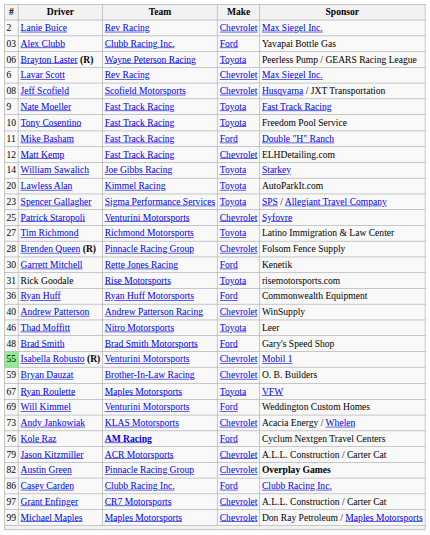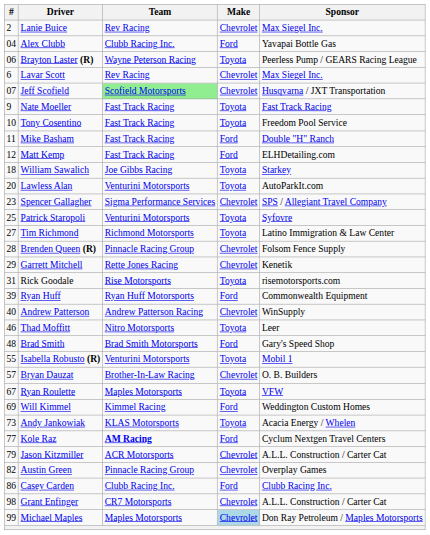 <table class="wikitable" style="font-size: 95%;">
 <tr>
 <th>#</th>
 <th>Driver</th>
 <th>Team</th>
 <th>Make</th>
 <th>Sponsor</th>
 </tr>
 <tr>
 <td>2</td>
 <td><a href='#'>Lanie Buice</a></td>
 <td><a href='#'>Rev Racing</a></td>
 <td><a href='#'>Chevrolet</a></td>
 <td><a href='#'>Max Siegel Inc.</a></td>
 </tr>
 <tr>
-<td>03</td>
+<td>04</td>
 <td><a href='#'>Alex Clubb</a></td>
 <td><a href='#'>Clubb Racing Inc.</a></td>
 <td><a href='#'>Ford</a></td>
 <td>Yavapai Bottle Gas</td>
 </tr>
 <tr>
 <td>06</td>
 <td><a href='#'>Brayton Laster</a> <strong>(R)</strong></td>
 <td><a href='#'>Wayne Peterson Racing</a></td>
 <td><a href='#'>Toyota</a></td>
 <td>Peerless Pump / GEARS Racing League</td>
 </tr>
 <tr>
 <td>6</td>
 <td><a href='#'>Lavar Scott</a></td>
 <td><a href='#'>Rev Racing</a></td>
 <td><a href='#'>Chevrolet</a></td>
 <td><a href='#'>Max Siegel Inc.</a></td>
 </tr>
 <tr>
-<td>08</td>
+<td>07</td>
 <td><a href='#'>Jeff Scofield</a></td>
-<td><a href='#'>Scofield Motorsports</a></td>
+<td style="background: lightgreen;"><a href='#'>Scofield Motorsports</a></td>
 <td><a href='#'>Chevrolet</a></td>
 <td><a href='#'>Husqvarna</a> / JXT Transportation</td>
 </tr>
 <tr>
 <td>9</td>
 <td><a href='#'>Nate Moeller</a></td>
 <td><a href='#'>Fast Track Racing</a></td>
 <td><a href='#'>Toyota</a></td>
 <td><a href='#'>Fast Track Racing</a></td>
 </tr>
 <tr>
 <td>10</td>
 <td><a href='#'>Tony Cosentino</a></td>
 <td><a href='#'>Fast Track Racing</a></td>
 <td><a href='#'>Toyota</a></td>
 <td>Freedom Pool Service</td>
 </tr>
 <tr>
 <td>11</td>
 <td><a href='#'>Mike Basham</a></td>
 <td><a href='#'>Fast Track Racing</a></td>
 <td><a href='#'>Ford</a></td>
 <td><a href='#'>Double "H" Ranch</a></td>
 </tr>
 <tr>
 <td>12</td>
 <td><a href='#'>Matt Kemp</a></td>
 <td><a href='#'>Fast Track Racing</a></td>
-<td><a href='#'>Chevrolet</a></td>
+<td><a href='#'>Ford</a></td>
 <td>ELHDetailing.com</td>
 </tr>
 <tr>
-<td>14</td>
+<td>18</td>
 <td><a href='#'>William Sawalich</a></td>
 <td><a href='#'>Joe Gibbs Racing</a></td>
 <td><a href='#'>Toyota</a></td>
 <td><a href='#'>Starkey</a></td>
 </tr>
 <tr>
 <td>20</td>
 <td><a href='#'>Lawless Alan</a></td>
-<td><a href='#'>Kimmel Racing</a></td>
+<td><a href='#'>Venturini Motorsports</a></td>
 <td><a href='#'>Toyota</a></td>
 <td>AutoParkIt.com</td>
 </tr>
 <tr>
 <td>23</td>
 <td><a href='#'>Spencer Gallagher</a></td>
 <td nowrap><a href='#'>Sigma Performance Services</a></td>
-<td><a href='#'>Toyota</a></td>
+<td><a href='#'>Chevrolet</a></td>
 <td><a href='#'>SPS</a> / <a href='#'>Allegiant Travel Company</a></td>
 </tr>
 <tr>
 <td>25</td>
 <td><a href='#'>Patrick Staropoli</a></td>
 <td><a href='#'>Venturini Motorsports</a></td>
-<td><a href='#'>Chevrolet</a></td>
+<td><a href='#'>Toyota</a></td>
 <td><a href='#'>Syfovre</a></td>
 </tr>
 <tr>
 <td>27</td>
 <td><a href='#'>Tim Richmond</a></td>
 <td><a href='#'>Richmond Motorsports</a></td>
 <td><a href='#'>Toyota</a></td>
 <td>Latino Immigration & Law Center</td>
 </tr>
 <tr>
 <td>28</td>
 <td><a href='#'>Brenden Queen</a> <strong>(R)</strong></td>
 <td><a href='#'>Pinnacle Racing Group</a></td>
 <td><a href='#'>Chevrolet</a></td>
 <td>Folsom Fence Supply</td>
 </tr>
 <tr>
-<td>30</td>
+<td>29</td>
 <td><a href='#'>Garrett Mitchell</a></td>
 <td><a href='#'>Rette Jones Racing</a></td>
-<td><a href='#'>Ford</a></td>
+<td><a href='#'>Chevrolet</a></td>
 <td>Kenetik</td>
 </tr>
 <tr>
 <td>31</td>
 <td>Rick Goodale</td>
 <td><a href='#'>Rise Motorsports</a></td>
 <td><a href='#'>Toyota</a></td>
 <td>risemotorsports.com</td>
 </tr>
 <tr>
-<td>36</td>
+<td>39</td>
 <td><a href='#'>Ryan Huff</a></td>
 <td><a href='#'>Ryan Huff Motorsports</a></td>
 <td><a href='#'>Ford</a></td>
 <td>Commonwealth Equipment</td>
 </tr>
 <tr>
 <td>40</td>
 <td><a href='#'>Andrew Patterson</a></td>
 <td><a href='#'>Andrew Patterson Racing</a></td>
 <td><a href='#'>Chevrolet</a></td>
 <td>WinSupply</td>
 </tr>
 <tr>
 <td>46</td>
 <td><a href='#'>Thad Moffitt</a></td>
 <td><a href='#'>Nitro Motorsports</a></td>
 <td><a href='#'>Toyota</a></td>
 <td>Leer</td>
 </tr>
 <tr>
 <td>48</td>
 <td><a href='#'>Brad Smith</a></td>
 <td><a href='#'>Brad Smith Motorsports</a></td>
 <td><a href='#'>Ford</a></td>
 <td>Gary's Speed Shop</td>
 </tr>
 <tr>
-<td style="background: lightgreen;">55</td>
+<td>55</td>
 <td nowrap><a href='#'>Isabella Robusto</a> <strong>(R)</strong></td>
 <td><a href='#'>Venturini Motorsports</a></td>
-<td><a href='#'>Chevrolet</a></td>
+<td><a href='#'>Toyota</a></td>
 <td><a href='#'>Mobil 1</a></td>
 </tr>
 <tr>
-<td>59</td>
+<td>57</td>
 <td><a href='#'>Bryan Dauzat</a></td>
 <td><a href='#'>Brother-In-Law Racing</a></td>
 <td><a href='#'>Chevrolet</a></td>
 <td>O. B. Builders</td>
 </tr>
 <tr>
 <td>67</td>
 <td><a href='#'>Ryan Roulette</a></td>
 <td><a href='#'>Maples Motorsports</a></td>
 <td><a href='#'>Toyota</a></td>
 <td><a href='#'>VFW</a></td>
 </tr>
 <tr>
 <td>69</td>
 <td><a href='#'>Will Kimmel</a></td>
-<td><a href='#'>Venturini Motorsports</a></td>
+<td><a href='#'>Kimmel Racing</a></td>
 <td><a href='#'>Ford</a></td>
 <td>Weddington Custom Homes</td>
 </tr>
 <tr>
 <td>73</td>
 <td><a href='#'>Andy Jankowiak</a></td>
 <td><a href='#'>KLAS Motorsports</a></td>
-<td><a href='#'>Chevrolet</a></td>
+<td><a href='#'>Toyota</a></td>
 <td>Acacia Energy / <a href='#'>Whelen</a></td>
 </tr>
 <tr>
-<td>76</td>
+<td>77</td>
 <td><a href='#'>Kole Raz</a></td>
 <td><strong><a href='#'>AM Racing</a></strong></td>
 <td><a href='#'>Ford</a></td>
 <td>Cyclum Nextgen Travel Centers</td>
 </tr>
 <tr>
 <td>79</td>
 <td><a href='#'>Jason Kitzmiller</a></td>
 <td><a href='#'>ACR Motorsports</a></td>
 <td><a href='#'>Chevrolet</a></td>
 <td>A.L.L. Construction / Carter Cat</td>
 </tr>
 <tr>
 <td>82</td>
 <td><a href='#'>Austin Green</a></td>
 <td><a href='#'>Pinnacle Racing Group</a></td>
 <td><a href='#'>Chevrolet</a></td>
-<td><strong>Overplay Games</strong></td>
+<td>Overplay Games</td>
 </tr>
 <tr>
 <td>86</td>
 <td><a href='#'>Casey Carden</a></td>
 <td><a href='#'>Clubb Racing Inc.</a></td>
 <td><a href='#'>Ford</a></td>
 <td><a href='#'>Clubb Racing Inc.</a></td>
 </tr>
 <tr>
-<td>97</td>
+<td>98</td>
 <td><a href='#'>Grant Enfinger</a></td>
 <td><a href='#'>CR7 Motorsports</a></td>
 <td><a href='#'>Chevrolet</a></td>
 <td>A.L.L. Construction / Carter Cat</td>
 </tr>
 <tr>
 <td>99</td>
 <td><a href='#'>Michael Maples</a></td>
 <td><a href='#'>Maples Motorsports</a></td>
-<td><a href='#'>Chevrolet</a></td>
+<td style="background: lightblue;"><a href='#'>Chevrolet</a></td>
 <td nowrap>Don Ray Petroleum / <a href='#'>Maples Motorsports</a></td>
 </tr>
 <tr>
 <th colspan="5"></th>
 </tr>
 </table>
